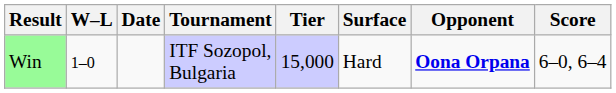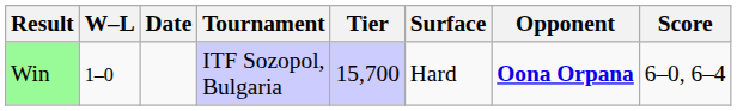 <table class="sortable wikitable">
 <tr>
 <th>Result</th>
 <th class="unsortable">W–L</th>
 <th>Date</th>
 <th>Tournament</th>
 <th>Tier</th>
 <th>Surface</th>
 <th>Opponent</th>
 <th class="unsortable">Score</th>
 </tr>
 <tr>
 <td style="background:#98fb98;">Win</td>
 <td><small>1–0</small></td>
 <td></td>
 <td style="background:#ccf;">ITF Sozopol, <br>Bulgaria</td>
-<td style="background:#ccf;">15,000</td>
+<td style="background:#ccf;">15,700</td>
 <td>Hard</td>
 <td><strong> <a href='#'>Oona Orpana</a></strong></td>
 <td>6–0, 6–4</td>
 </tr>
 </table>
